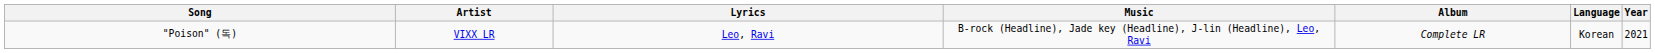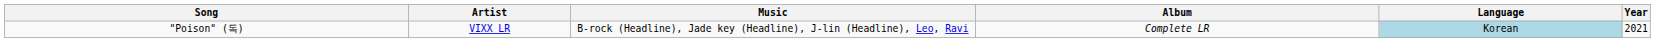 <table class="wikitable" style="margin:0.5em auto; clear:both; font-size:.9em; text-align:center; width:100%">
 <tr>
 <th style="width:25%">Song</th>
 <th style="width:10%">Artist</th>
-<th class="unsortable" style="width:25%">Lyrics</th>
 <th class="unsortable" style="width:25%">Music</th>
 <th style="width:25%">Album</th>
 <th style="width:25%">Language</th>
 <th style="width:25%">Year</th>
 </tr>
 <tr>
 <td>"Poison" (독)</td>
 <td><a href='#'>VIXX LR</a></td>
-<td><a href='#'>Leo</a>, <a href='#'>Ravi</a></td>
 <td>B-rock (Headline), Jade key (Headline), J-lin (Headline), <a href='#'>Leo</a>, <a href='#'>Ravi</a></td>
 <td><em>Complete LR</em></td>
-<td>Korean</td>
+<td style="background: lightblue;">Korean</td>
 <td>2021</td>
 </tr>
 </table>
